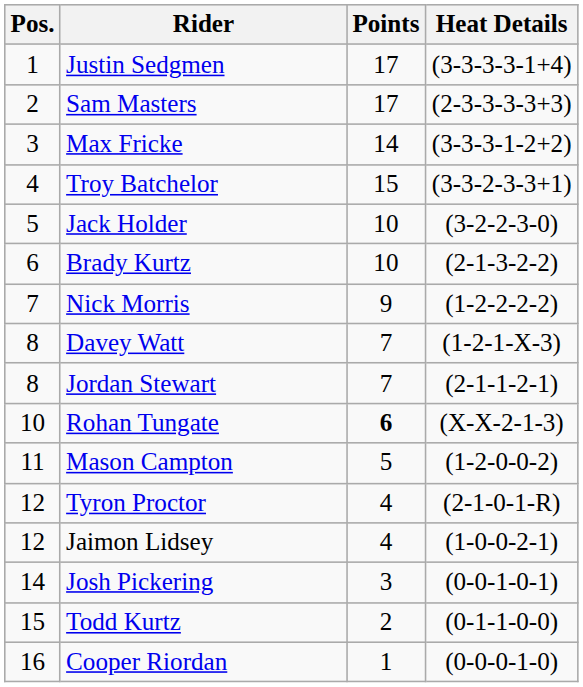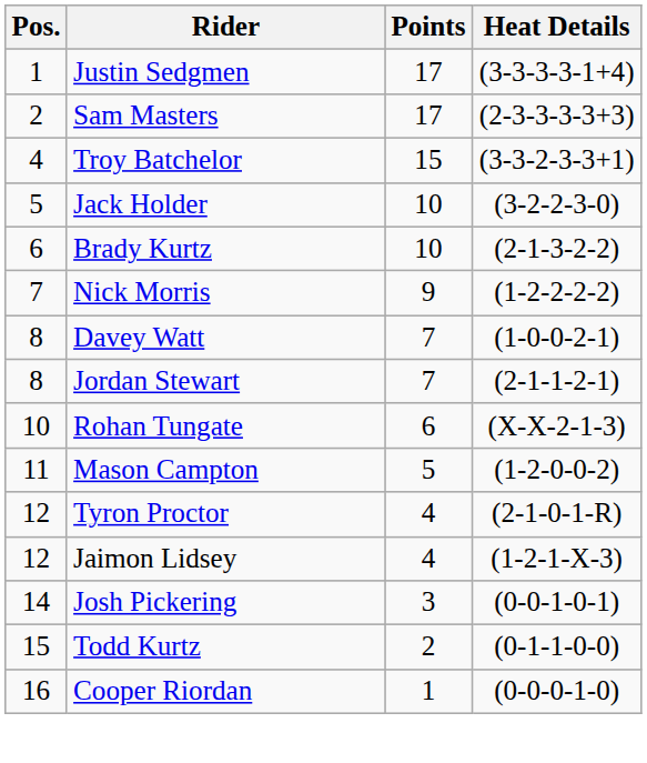 <table class=wikitable>
 <tr>
 <th width=25px>Pos.</th>
 <th width=175px>Rider</th>
 <th width=40px>Points</th>
 <th width=90px>Heat Details</th>
 </tr>
 <tr align=center >
 <td>1</td>
 <td align=left><a href='#'>Justin Sedgmen</a></td>
 <td>17</td>
 <td>(3-3-3-3-1+4)</td>
 </tr>
 <tr align=center >
 <td>2</td>
 <td align=left><a href='#'>Sam Masters</a></td>
 <td>17</td>
 <td>(2-3-3-3-3+3)</td>
-</tr>
-<tr align=center >
-<td>3</td>
-<td align=left><a href='#'>Max Fricke</a></td>
-<td>14</td>
-<td>(3-3-3-1-2+2)</td>
 </tr>
 <tr align=center >
 <td>4</td>
 <td align=left><a href='#'>Troy Batchelor</a></td>
 <td>15</td>
 <td>(3-3-2-3-3+1)</td>
 </tr>
 <tr align=center >
 <td>5</td>
 <td align=left><a href='#'>Jack Holder</a></td>
 <td>10</td>
 <td>(3-2-2-3-0)</td>
 </tr>
 <tr align=center >
 <td>6</td>
 <td align=left><a href='#'>Brady Kurtz</a></td>
 <td>10</td>
 <td>(2-1-3-2-2)</td>
 </tr>
 <tr align=center >
 <td>7</td>
 <td align=left><a href='#'>Nick Morris</a></td>
 <td>9</td>
 <td>(1-2-2-2-2)</td>
 </tr>
 <tr align=center>
 <td>8</td>
 <td align=left><a href='#'>Davey Watt</a></td>
 <td>7</td>
-<td>(1-2-1-X-3)</td>
+<td>(1-0-0-2-1)</td>
 </tr>
 <tr align=center>
 <td>8</td>
 <td align=left><a href='#'>Jordan Stewart</a></td>
 <td>7</td>
 <td>(2-1-1-2-1)</td>
 </tr>
 <tr align=center>
 <td>10</td>
 <td align=left><a href='#'>Rohan Tungate</a></td>
-<td><strong>6</strong></td>
+<td>6</td>
 <td>(X-X-2-1-3)</td>
 </tr>
 <tr align=center>
 <td>11</td>
 <td align=left><a href='#'>Mason Campton</a></td>
 <td>5</td>
 <td>(1-2-0-0-2)</td>
 </tr>
 <tr align=center>
 <td>12</td>
 <td align=left><a href='#'>Tyron Proctor</a></td>
 <td>4</td>
 <td>(2-1-0-1-R)</td>
 </tr>
 <tr align=center>
 <td>12</td>
 <td align=left>Jaimon Lidsey</td>
 <td>4</td>
-<td>(1-0-0-2-1)</td>
+<td>(1-2-1-X-3)</td>
 </tr>
 <tr align=center>
 <td>14</td>
 <td align=left><a href='#'>Josh Pickering</a></td>
 <td>3</td>
 <td>(0-0-1-0-1)</td>
 </tr>
 <tr align=center>
 <td>15</td>
 <td align=left><a href='#'>Todd Kurtz</a></td>
 <td>2</td>
 <td>(0-1-1-0-0)</td>
 </tr>
 <tr align=center>
 <td>16</td>
 <td align=left><a href='#'>Cooper Riordan</a></td>
 <td>1</td>
 <td>(0-0-0-1-0)</td>
 </tr>
 </table>
